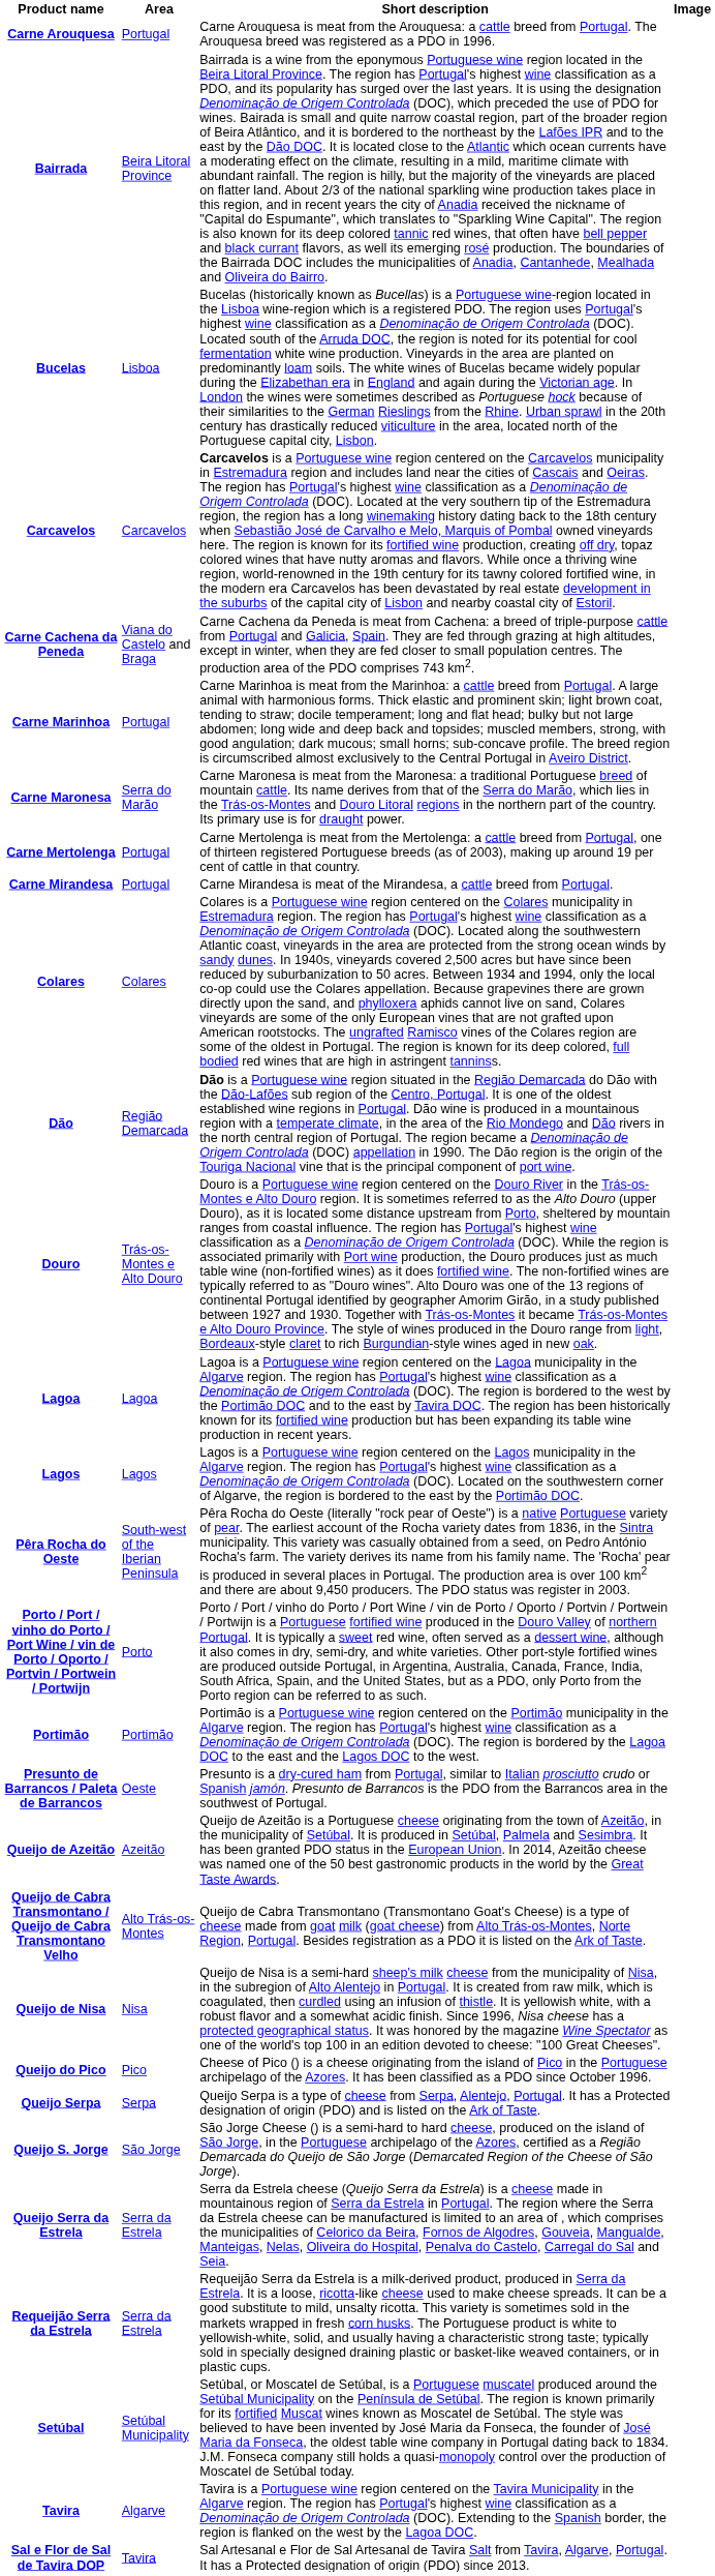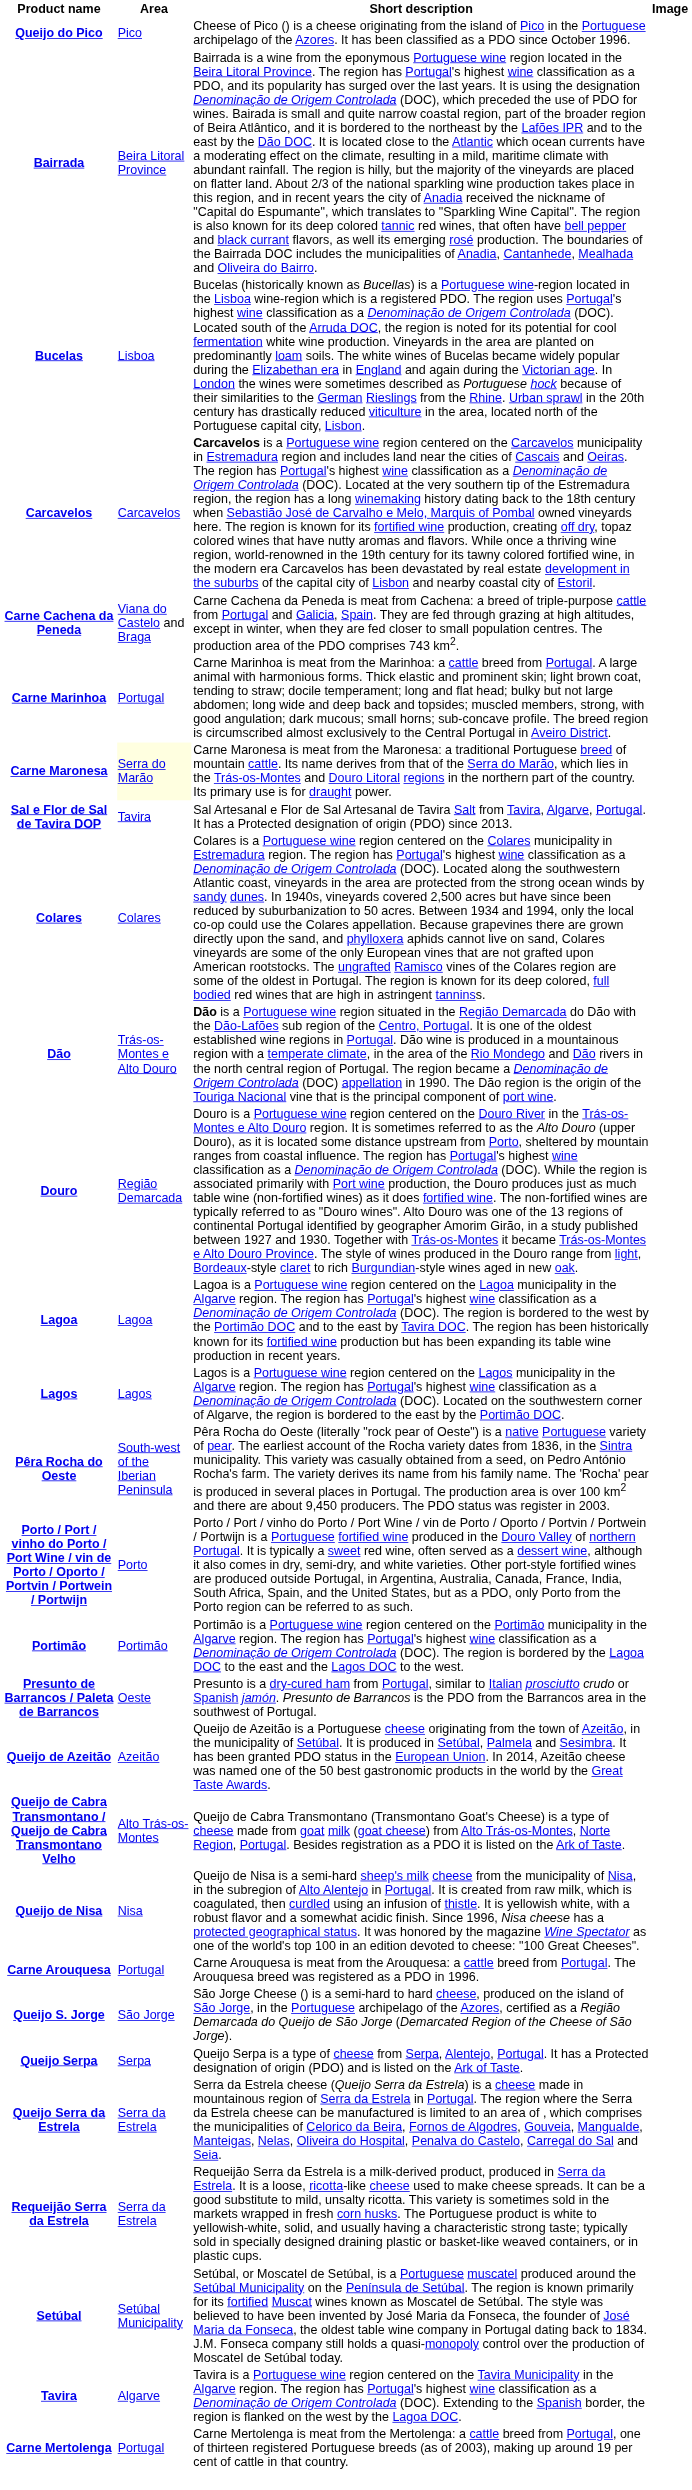 <table>
 <tr>
 <th>Product name</th>
 <th>Area</th>
 <th>Short description</th>
 <th>Image</th>
 </tr>
 <tr>
-<th><a href='#'>Carne Arouquesa</a></th>
-<td><a href='#'>Portugal</a></td>
-<td>Carne Arouquesa is meat from the Arouquesa: a <a href='#'>cattle</a> breed from <a href='#'>Portugal</a>. The Arouquesa breed was registered as a PDO in 1996.</td>
+<th><a href='#'>Queijo do Pico</a></th>
+<td><a href='#'>Pico</a></td>
+<td>Cheese of Pico () is a cheese originating from the island of <a href='#'>Pico</a> in the <a href='#'>Portuguese</a> archipelago of the <a href='#'>Azores</a>. It has been classified as a PDO since October 1996.</td>
 <td></td>
 </tr>
 <tr>
 <th><a href='#'>Bairrada</a></th>
 <td><a href='#'>Beira Litoral Province</a></td>
 <td>Bairrada is a wine from the eponymous <a href='#'>Portuguese wine</a> region located in the <a href='#'>Beira Litoral Province</a>. The region has <a href='#'>Portugal</a>'s highest <a href='#'>wine</a> classification as a PDO, and its popularity has surged over the last years. It is using the designation <em><a href='#'>Denominação de Origem Controlada</a></em> (DOC), which preceded the use of PDO for wines. Bairada is small and quite narrow coastal region, part of the broader region of Beira Atlântico, and it is bordered to the northeast by the <a href='#'>Lafões IPR</a> and to the east by the <a href='#'>Dão DOC</a>. It is located close to the <a href='#'>Atlantic</a> which ocean currents have a moderating effect on the climate, resulting in a mild, maritime climate with abundant rainfall. The region is hilly, but the majority of the vineyards are placed on flatter land. About 2/3 of the national sparkling wine production takes place in this region, and in recent years the city of <a href='#'>Anadia</a> received the nickname of "Capital do Espumante", which translates to "Sparkling Wine Capital". The region is also known for its deep colored <a href='#'>tannic</a> red wines, that often have <a href='#'>bell pepper</a> and <a href='#'>black currant</a> flavors, as well its emerging <a href='#'>rosé</a> production. The boundaries of the Bairrada DOC includes the municipalities of <a href='#'>Anadia</a>, <a href='#'>Cantanhede</a>, <a href='#'>Mealhada</a> and <a href='#'>Oliveira do Bairro</a>.</td>
 <td></td>
 </tr>
 <tr>
 <th><a href='#'>Bucelas</a></th>
 <td><a href='#'>Lisboa</a></td>
 <td>Bucelas (historically known as <em>Bucellas</em>) is a <a href='#'>Portuguese wine</a>-region located in the <a href='#'>Lisboa</a> wine-region which is a registered PDO. The region uses <a href='#'>Portugal</a>'s highest <a href='#'>wine</a> classification as a <em><a href='#'>Denominação de Origem Controlada</a></em> (DOC). Located south of the <a href='#'>Arruda DOC</a>, the region is noted for its potential for cool <a href='#'>fermentation</a> white wine production. Vineyards in the area are planted on predominantly <a href='#'>loam</a> soils. The white wines of Bucelas became widely popular during the <a href='#'>Elizabethan era</a> in <a href='#'>England</a> and again during the <a href='#'>Victorian age</a>. In <a href='#'>London</a> the wines were sometimes described as <em>Portuguese <a href='#'>hock</a></em> because of their similarities to the <a href='#'>German</a> <a href='#'>Rieslings</a> from the <a href='#'>Rhine</a>. <a href='#'>Urban sprawl</a> in the 20th century has drastically reduced <a href='#'>viticulture</a> in the area, located north of the Portuguese capital city, <a href='#'>Lisbon</a>.</td>
 <td></td>
 </tr>
 <tr>
 <th><a href='#'>Carcavelos</a></th>
 <td><a href='#'>Carcavelos</a></td>
 <td><strong>Carcavelos</strong> is a <a href='#'>Portuguese wine</a> region centered on the <a href='#'>Carcavelos</a> municipality in <a href='#'>Estremadura</a> region and includes land near the cities of <a href='#'>Cascais</a> and <a href='#'>Oeiras</a>. The region has <a href='#'>Portugal</a>'s highest <a href='#'>wine</a> classification as a <em><a href='#'>Denominação de Origem Controlada</a></em> (DOC). Located at the very southern tip of the Estremadura region, the region has a long <a href='#'>winemaking</a> history dating back to the 18th century when <a href='#'>Sebastião José de Carvalho e Melo, Marquis of Pombal</a> owned vineyards here. The region is known for its <a href='#'>fortified wine</a> production, creating <a href='#'>off dry</a>, topaz colored wines that have nutty aromas and flavors. While once a thriving wine region, world-renowned in the 19th century for its tawny colored fortified wine, in the modern era Carcavelos has been devastated by real estate <a href='#'>development in the suburbs</a> of the capital city of <a href='#'>Lisbon</a> and nearby coastal city of <a href='#'>Estoril</a>.</td>
 <td></td>
 </tr>
 <tr>
 <th><a href='#'>Carne Cachena da Peneda</a></th>
 <td><a href='#'>Viana do Castelo</a> and <a href='#'>Braga</a></td>
 <td>Carne Cachena da Peneda is meat from Cachena: a breed of triple-purpose <a href='#'>cattle</a> from <a href='#'>Portugal</a> and <a href='#'>Galicia</a>, <a href='#'>Spain</a>. They are fed through grazing at high altitudes, except in winter, when they are fed closer to small population centres. The production area of the PDO comprises 743 km<sup>2</sup>.</td>
 <td></td>
 </tr>
 <tr>
 <th><a href='#'>Carne Marinhoa</a></th>
 <td><a href='#'>Portugal</a></td>
 <td>Carne Marinhoa is meat from the Marinhoa: a <a href='#'>cattle</a> breed from <a href='#'>Portugal</a>. A large animal with harmonious forms. Thick elastic and prominent skin; light brown coat, tending to straw; docile temperament; long and flat head; bulky but not large abdomen; long wide and deep back and topsides; muscled members, strong, with good angulation; dark mucous; small horns; sub-concave profile. The breed region is circumscribed almost exclusively to the Central Portugal in <a href='#'>Aveiro District</a>.</td>
 <td></td>
 </tr>
 <tr>
 <th><a href='#'>Carne Maronesa</a></th>
-<td><a href='#'>Serra do Marão</a></td>
+<td style="background: lightyellow;"><a href='#'>Serra do Marão</a></td>
 <td>Carne Maronesa is meat from the Maronesa: a traditional Portuguese <a href='#'>breed</a> of mountain <a href='#'>cattle</a>. Its name derives from that of the <a href='#'>Serra do Marão</a>, which lies in the <a href='#'>Trás-os-Montes</a> and <a href='#'>Douro Litoral</a> <a href='#'>regions</a> in the northern part of the country. Its primary use is for <a href='#'>draught</a> power.</td>
 <td></td>
 </tr>
 <tr>
-<th><a href='#'>Carne Mertolenga</a></th>
-<td><a href='#'>Portugal</a></td>
-<td>Carne Mertolenga is meat from the Mertolenga: a <a href='#'>cattle</a> breed from <a href='#'>Portugal</a>, one of thirteen registered Portuguese breeds (as of 2003), making up around 19 per cent of cattle in that country.</td>
-<td></td>
-</tr>
-<tr>
-<th><a href='#'>Carne Mirandesa</a></th>
-<td><a href='#'>Portugal</a></td>
-<td>Carne Mirandesa is meat of the Mirandesa, a <a href='#'>cattle</a> breed from <a href='#'>Portugal</a>.</td>
+<th><a href='#'>Sal e Flor de Sal de Tavira DOP</a></th>
+<td><a href='#'>Tavira</a></td>
+<td>Sal Artesanal e Flor de Sal Artesanal de Tavira  <a href='#'>Salt</a> from <a href='#'>Tavira</a>, <a href='#'>Algarve</a>, <a href='#'>Portugal</a>. It has a Protected designation of origin (PDO) since 2013.</td>
 <td></td>
 </tr>
 <tr>
 <th><a href='#'>Colares</a></th>
 <td><a href='#'>Colares</a></td>
 <td>Colares is a <a href='#'>Portuguese wine</a> region centered on the <a href='#'>Colares</a> municipality in <a href='#'>Estremadura</a> region. The region has <a href='#'>Portugal</a>'s highest <a href='#'>wine</a> classification as a <em><a href='#'>Denominação de Origem Controlada</a></em> (DOC). Located along the southwestern Atlantic coast, vineyards in the area are protected from the strong ocean winds by <a href='#'>sandy</a> <a href='#'>dunes</a>. In 1940s, vineyards covered 2,500 acres but have since been reduced by suburbanization to 50 acres. Between 1934 and 1994, only the local co-op could use the Colares appellation. Because grapevines there are grown directly upon the sand, and <a href='#'>phylloxera</a> aphids cannot live on sand, Colares vineyards are some of the only European vines that are not grafted upon American rootstocks. The <a href='#'>ungrafted</a> <a href='#'>Ramisco</a> vines of the Colares region are some of the oldest in Portugal. The region is known for its deep colored, <a href='#'>full bodied</a> red wines that are high in astringent <a href='#'>tannins</a>s.</td>
 <td></td>
 </tr>
 <tr>
 <th><a href='#'>Dão</a></th>
-<td><a href='#'>Região Demarcada</a></td>
+<td><a href='#'>Trás-os-Montes e Alto Douro</a></td>
 <td><strong>Dão</strong> is a <a href='#'>Portuguese wine</a> region situated in the <a href='#'>Região Demarcada</a> do Dão with the <a href='#'>Dão-Lafões</a> sub region of the <a href='#'>Centro, Portugal</a>. It is one of the oldest established wine regions in <a href='#'>Portugal</a>. Dão wine is produced in a mountainous region with a <a href='#'>temperate climate</a>, in the area of the <a href='#'>Rio Mondego</a> and <a href='#'>Dão</a> rivers in the north central region of Portugal. The region became a <em><a href='#'>Denominação de Origem Controlada</a></em> (DOC) <a href='#'>appellation</a> in 1990. The Dão region is the origin of the <a href='#'>Touriga Nacional</a> vine that is the principal component of <a href='#'>port wine</a>.</td>
 <td></td>
 </tr>
 <tr>
 <th><a href='#'>Douro</a></th>
-<td><a href='#'>Trás-os-Montes e Alto Douro</a></td>
+<td><a href='#'>Região Demarcada</a></td>
 <td>Douro is a <a href='#'>Portuguese wine</a> region centered on the <a href='#'>Douro River</a> in the <a href='#'>Trás-os-Montes e Alto Douro</a> region. It is sometimes referred to as the <em>Alto Douro</em> (upper Douro), as it is located some distance upstream from <a href='#'>Porto</a>, sheltered by mountain ranges from coastal influence. The region has <a href='#'>Portugal</a>'s highest <a href='#'>wine</a> classification as a <em><a href='#'>Denominação de Origem Controlada</a></em> (DOC). While the region is associated primarily with <a href='#'>Port wine</a> production, the Douro produces just as much table wine (non-fortified wines) as it does <a href='#'>fortified wine</a>. The non-fortified wines are typically referred to as "Douro wines". Alto Douro was one of the 13 regions of continental Portugal identified by geographer Amorim Girão, in a study published between 1927 and 1930. Together with <a href='#'>Trás-os-Montes</a> it became <a href='#'>Trás-os-Montes e Alto Douro Province</a>. The style of wines produced in the Douro range from <a href='#'>light</a>, <a href='#'>Bordeaux</a>-style <a href='#'>claret</a> to rich <a href='#'>Burgundian</a>-style wines aged in new <a href='#'>oak</a>.</td>
 <td></td>
 </tr>
 <tr>
 <th><a href='#'>Lagoa</a></th>
 <td><a href='#'>Lagoa</a></td>
 <td>Lagoa is a <a href='#'>Portuguese wine</a> region centered on the <a href='#'>Lagoa</a> municipality in the <a href='#'>Algarve</a> region. The region has <a href='#'>Portugal</a>'s highest <a href='#'>wine</a> classification as a <em><a href='#'>Denominação de Origem Controlada</a></em> (DOC). The region is bordered to the west by the <a href='#'>Portimão DOC</a> and to the east by <a href='#'>Tavira DOC</a>. The region has been historically known for its <a href='#'>fortified wine</a> production but has been expanding its table wine production in recent years.</td>
 <td></td>
 </tr>
 <tr>
 <th><a href='#'>Lagos</a></th>
 <td><a href='#'>Lagos</a></td>
 <td>Lagos is a <a href='#'>Portuguese wine</a> region centered on the <a href='#'>Lagos</a> municipality in the <a href='#'>Algarve</a> region. The region has <a href='#'>Portugal</a>'s highest <a href='#'>wine</a> classification as a <em><a href='#'>Denominação de Origem Controlada</a></em> (DOC). Located on the southwestern corner of Algarve, the region is bordered to the east by the <a href='#'>Portimão DOC</a>.</td>
 <td></td>
 </tr>
 <tr>
 <th><a href='#'>Pêra Rocha do Oeste</a></th>
 <td><a href='#'>South-west of the Iberian Peninsula</a></td>
 <td>Pêra Rocha do Oeste (literally "rock pear of Oeste") is a <a href='#'>native</a> <a href='#'>Portuguese</a> variety of <a href='#'>pear</a>. The earliest account of the Rocha variety dates from 1836, in the <a href='#'>Sintra</a> municipality. This variety was casually obtained from a seed, on Pedro António Rocha's farm. The variety derives its name from his family name. The 'Rocha' pear is produced in several places in Portugal. The production area is over 100 km<sup>2</sup> and there are about 9,450 producers. The PDO status was register in 2003.</td>
 <td></td>
 </tr>
 <tr>
 <th><a href='#'>Porto / Port / vinho do Porto / Port Wine / vin de Porto / Oporto / Portvin / Portwein / Portwijn</a></th>
 <td><a href='#'>Porto</a></td>
 <td>Porto / Port / vinho do Porto / Port Wine / vin de Porto / Oporto / Portvin / Portwein / Portwijn is a <a href='#'>Portuguese</a> <a href='#'>fortified wine</a> produced in the <a href='#'>Douro Valley</a> of <a href='#'>northern Portugal</a>. It is typically a <a href='#'>sweet</a> red wine, often served as a <a href='#'>dessert wine</a>, although it also comes in dry, semi-dry, and white varieties. Other port-style fortified wines are produced outside Portugal, in Argentina, Australia, Canada, France, India, South Africa, Spain, and the United States, but as a PDO, only Porto from the Porto region can be referred to as such.</td>
 <td></td>
 </tr>
 <tr>
 <th><a href='#'>Portimão</a></th>
 <td><a href='#'>Portimão</a></td>
 <td>Portimão is a <a href='#'>Portuguese wine</a> region centered on the <a href='#'>Portimão</a> municipality in the <a href='#'>Algarve</a> region. The region has <a href='#'>Portugal</a>'s highest <a href='#'>wine</a> classification as a <em><a href='#'>Denominação de Origem Controlada</a></em> (DOC). The region is bordered by the <a href='#'>Lagoa DOC</a> to the east and the <a href='#'>Lagos DOC</a> to the west.</td>
 <td></td>
 </tr>
 <tr>
 <th><a href='#'>Presunto de Barrancos / Paleta de Barrancos</a></th>
 <td><a href='#'>Oeste</a></td>
 <td>Presunto is a <a href='#'>dry-cured ham</a> from <a href='#'>Portugal</a>, similar to <a href='#'>Italian</a> <em><a href='#'>prosciutto</a> crudo</em> or <a href='#'>Spanish</a> <em><a href='#'>jamón</a></em>. <em>Presunto de Barrancos</em> is the PDO from the Barrancos area in the southwest of Portugal.</td>
 </tr>
 <tr>
 <th><a href='#'>Queijo de Azeitão</a></th>
 <td><a href='#'>Azeitão</a></td>
 <td>Queijo de Azeitão is a Portuguese <a href='#'>cheese</a> originating from the town of <a href='#'>Azeitão</a>, in the municipality of <a href='#'>Setúbal</a>. It is produced in <a href='#'>Setúbal</a>, <a href='#'>Palmela</a> and <a href='#'>Sesimbra</a>. It has been granted PDO status in the <a href='#'>European Union</a>. In 2014, Azeitão cheese was named one of the 50 best gastronomic products in the world by the <a href='#'>Great Taste Awards</a>.</td>
 <td></td>
 </tr>
 <tr>
 <th><a href='#'>Queijo de Cabra Transmontano / Queijo de Cabra Transmontano Velho</a></th>
 <td><a href='#'>Alto Trás-os-Montes</a></td>
 <td>Queijo de Cabra Transmontano (Transmontano Goat's Cheese) is a type of <a href='#'>cheese</a> made from <a href='#'>goat</a> <a href='#'>milk</a> (<a href='#'>goat cheese</a>) from <a href='#'>Alto Trás-os-Montes</a>, <a href='#'>Norte Region</a>, <a href='#'>Portugal</a>. Besides registration as a PDO it is listed on the <a href='#'>Ark of Taste</a>.</td>
 <td></td>
 </tr>
 <tr>
 <th><a href='#'>Queijo de Nisa</a></th>
 <td><a href='#'>Nisa</a></td>
 <td>Queijo de Nisa is a semi-hard <a href='#'>sheep's milk</a> <a href='#'>cheese</a> from the municipality of <a href='#'>Nisa</a>, in the subregion of <a href='#'>Alto Alentejo</a> in <a href='#'>Portugal</a>. It is created from raw milk, which is coagulated, then <a href='#'>curdled</a> using an infusion of <a href='#'>thistle</a>. It is yellowish white, with a robust flavor and a somewhat acidic finish. Since 1996, <em>Nisa cheese</em> has a <a href='#'>protected geographical status</a>. It was honored by the magazine <em><a href='#'>Wine Spectator</a></em> as one of the world's top 100 in an edition devoted to cheese: "100 Great Cheeses".</td>
 <td></td>
 </tr>
 <tr>
-<th><a href='#'>Queijo do Pico</a></th>
-<td><a href='#'>Pico</a></td>
-<td>Cheese of Pico () is a cheese originating from the island of <a href='#'>Pico</a> in the <a href='#'>Portuguese</a> archipelago of the <a href='#'>Azores</a>. It has been classified as a PDO since October 1996.</td>
+<th><a href='#'>Carne Arouquesa</a></th>
+<td><a href='#'>Portugal</a></td>
+<td>Carne Arouquesa is meat from the Arouquesa: a <a href='#'>cattle</a> breed from <a href='#'>Portugal</a>. The Arouquesa breed was registered as a PDO in 1996.</td>
+<td></td>
+</tr>
+<tr>
+<th><a href='#'>Queijo S. Jorge</a></th>
+<td><a href='#'>São Jorge</a></td>
+<td>São Jorge Cheese () is a semi-hard to hard <a href='#'>cheese</a>, produced on the island of <a href='#'>São Jorge</a>, in the <a href='#'>Portuguese</a> archipelago of the <a href='#'>Azores</a>, certified as a <em>Região Demarcada do Queijo de São Jorge</em> (<em>Demarcated Region of the Cheese of São Jorge</em>).</td>
 <td></td>
 </tr>
 <tr>
 <th><a href='#'>Queijo Serpa</a></th>
 <td><a href='#'>Serpa</a></td>
 <td>Queijo Serpa is a type of <a href='#'>cheese</a> from <a href='#'>Serpa</a>, <a href='#'>Alentejo</a>, <a href='#'>Portugal</a>. It has a Protected designation of origin (PDO) and is listed on the <a href='#'>Ark of Taste</a>.</td>
-<td></td>
-</tr>
-<tr>
-<th><a href='#'>Queijo S. Jorge</a></th>
-<td><a href='#'>São Jorge</a></td>
-<td>São Jorge Cheese () is a semi-hard to hard <a href='#'>cheese</a>, produced on the island of <a href='#'>São Jorge</a>, in the <a href='#'>Portuguese</a> archipelago of the <a href='#'>Azores</a>, certified as a <em>Região Demarcada do Queijo de São Jorge</em> (<em>Demarcated Region of the Cheese of São Jorge</em>).</td>
 <td></td>
 </tr>
 <tr>
 <th><a href='#'>Queijo Serra da Estrela</a></th>
 <td><a href='#'>Serra da Estrela</a></td>
 <td>Serra da Estrela cheese (<em>Queijo Serra da Estrela</em>) is a <a href='#'>cheese</a> made in mountainous region of <a href='#'>Serra da Estrela</a> in <a href='#'>Portugal</a>. The region where the Serra da Estrela cheese can be manufactured is limited to an area of , which comprises the municipalities of <a href='#'>Celorico da Beira</a>, <a href='#'>Fornos de Algodres</a>, <a href='#'>Gouveia</a>, <a href='#'>Mangualde</a>, <a href='#'>Manteigas</a>, <a href='#'>Nelas</a>, <a href='#'>Oliveira do Hospital</a>, <a href='#'>Penalva do Castelo</a>, <a href='#'>Carregal do Sal</a> and <a href='#'>Seia</a>.</td>
 <td></td>
 </tr>
 <tr>
 <th><a href='#'>Requeijão Serra da Estrela</a></th>
 <td><a href='#'>Serra da Estrela</a></td>
 <td>Requeijão Serra da Estrela is a milk-derived product, produced in <a href='#'>Serra da Estrela</a>. It is a loose, <a href='#'>ricotta</a>-like <a href='#'>cheese</a> used to make cheese spreads. It can be a good substitute to mild, unsalty ricotta. This variety is sometimes sold in the markets wrapped in fresh <a href='#'>corn husks</a>. The Portuguese product is white to yellowish-white, solid, and usually having a characteristic strong taste; typically sold in specially designed draining plastic or basket-like weaved containers, or in plastic cups.</td>
 <td></td>
 </tr>
 <tr>
 <th><a href='#'>Setúbal</a></th>
 <td><a href='#'>Setúbal Municipality</a></td>
 <td>Setúbal, or Moscatel de Setúbal, is a <a href='#'>Portuguese</a> <a href='#'>muscatel</a> produced around the <a href='#'>Setúbal Municipality</a> on the <a href='#'>Península de Setúbal</a>. The region is known primarily for its <a href='#'>fortified</a> <a href='#'>Muscat</a> wines known as Moscatel de Setúbal. The style was believed to have been invented by José Maria da Fonseca, the founder of <a href='#'>José Maria da Fonseca</a>, the oldest table wine company in Portugal dating back to 1834. J.M. Fonseca company still holds a quasi-<a href='#'>monopoly</a> control over the production of Moscatel de Setúbal today.</td>
 <td></td>
 </tr>
 <tr>
 <th><a href='#'>Tavira</a></th>
 <td><a href='#'>Algarve</a></td>
 <td>Tavira is a <a href='#'>Portuguese wine</a> region centered on the <a href='#'>Tavira Municipality</a> in the <a href='#'>Algarve</a> region. The region has <a href='#'>Portugal</a>'s highest <a href='#'>wine</a> classification as a <em><a href='#'>Denominação de Origem Controlada</a></em> (DOC). Extending to the <a href='#'>Spanish</a> border, the region is flanked on the west by the <a href='#'>Lagoa DOC</a>.</td>
 </tr>
 <tr>
-<th><a href='#'>Sal e Flor de Sal de Tavira DOP</a></th>
-<td><a href='#'>Tavira</a></td>
-<td>Sal Artesanal e Flor de Sal Artesanal de Tavira  <a href='#'>Salt</a> from <a href='#'>Tavira</a>, <a href='#'>Algarve</a>, <a href='#'>Portugal</a>. It has a Protected designation of origin (PDO) since 2013.</td>
+<th><a href='#'>Carne Mertolenga</a></th>
+<td><a href='#'>Portugal</a></td>
+<td>Carne Mertolenga is meat from the Mertolenga: a <a href='#'>cattle</a> breed from <a href='#'>Portugal</a>, one of thirteen registered Portuguese breeds (as of 2003), making up around 19 per cent of cattle in that country.</td>
 <td></td>
 </tr>
 <tr>
 </tr>
 </table>
